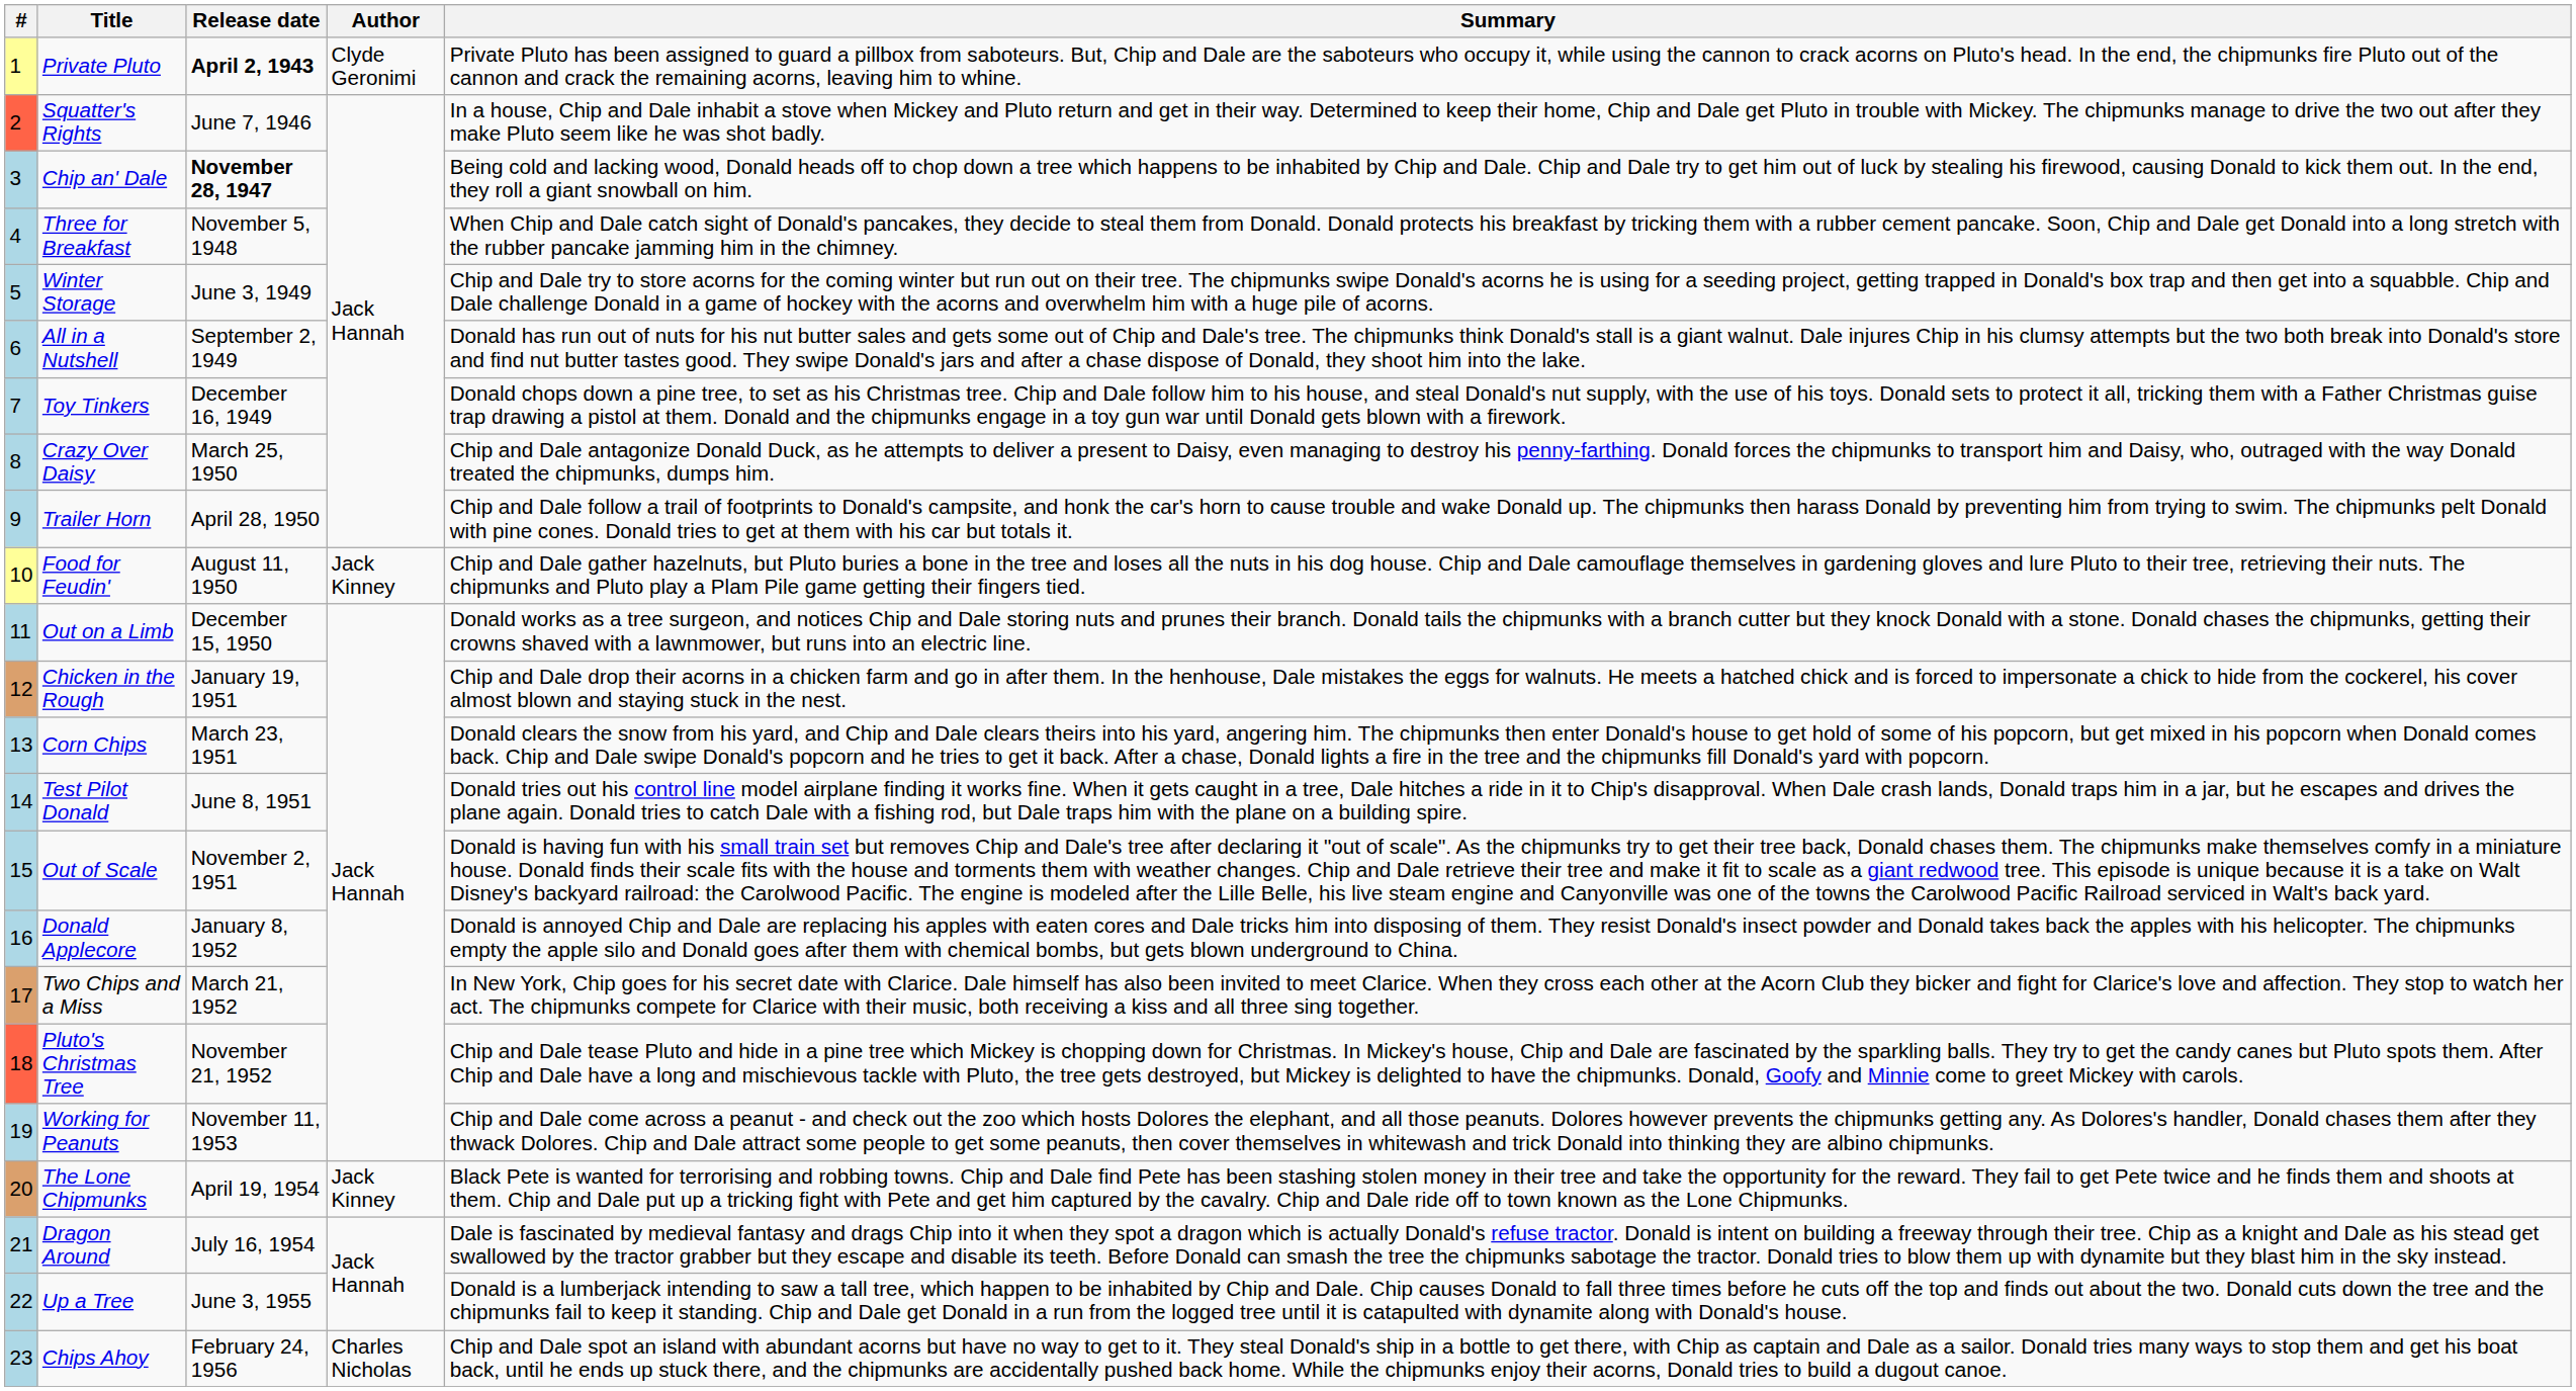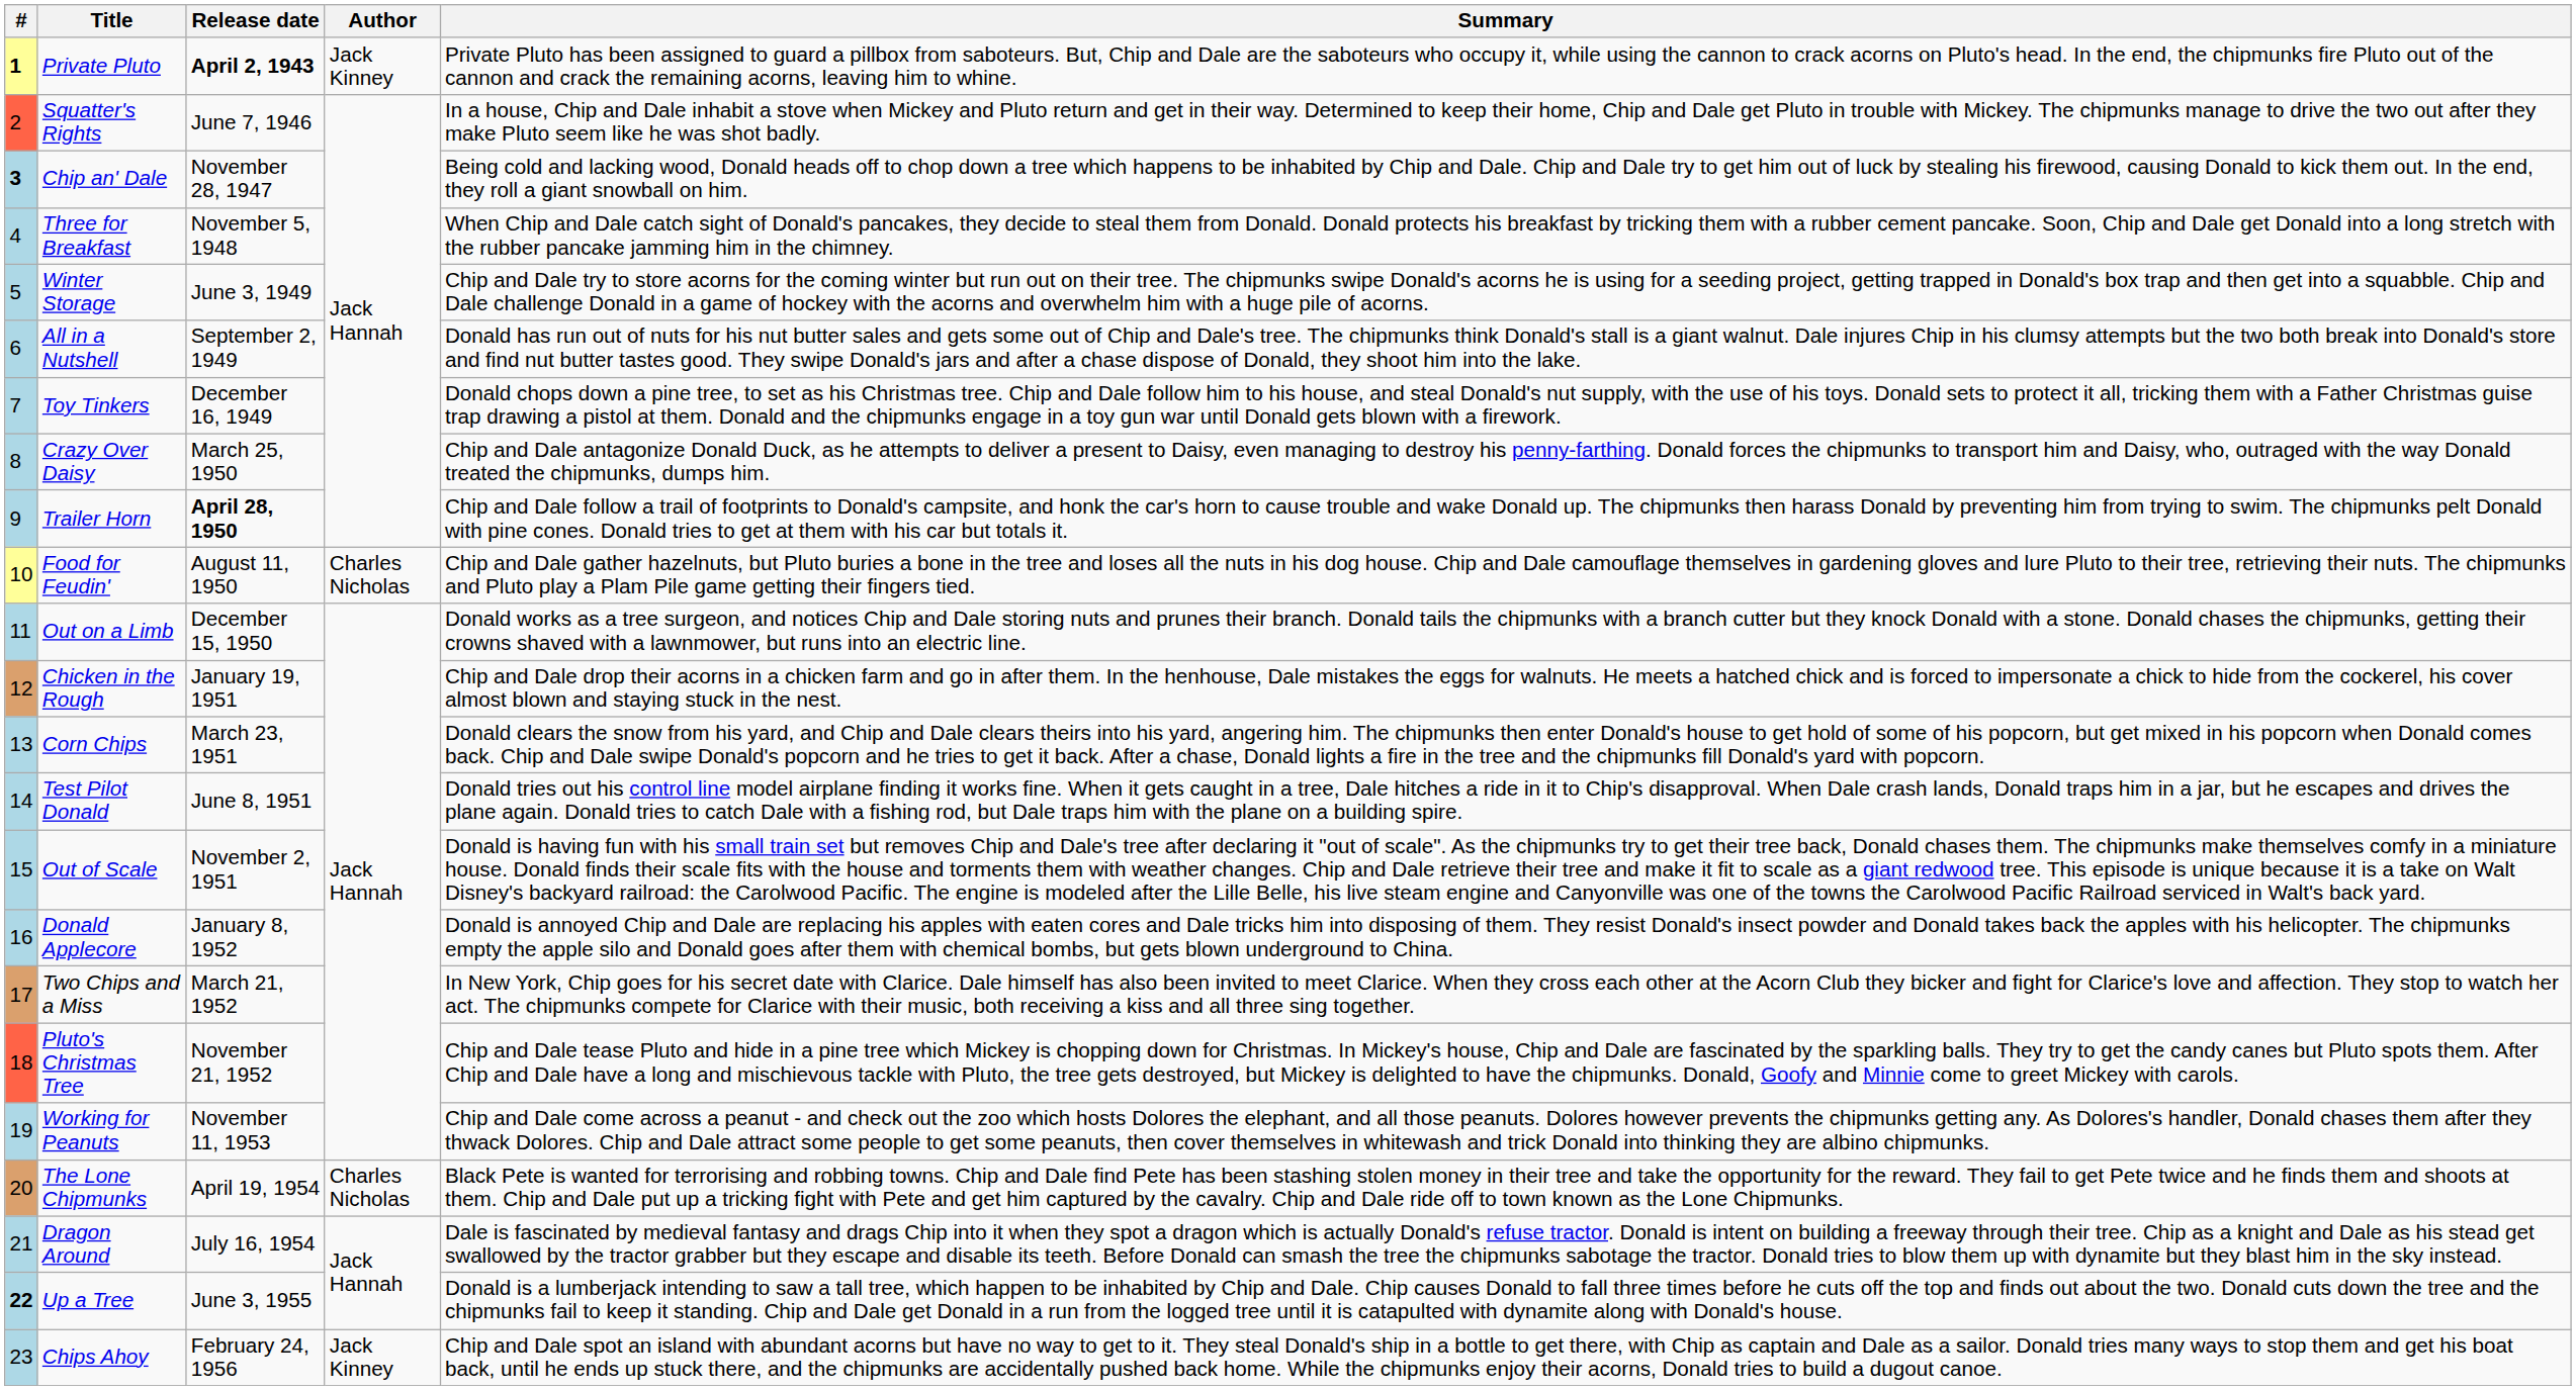 <table class="wikitable">
 <tr>
 <th>#</th>
 <th>Title</th>
 <th>Release date</th>
 <th>Author</th>
 <th>Summary</th>
 </tr>
 <tr>
-<td style="background:#FFFF99">1</td>
+<td style="background:#FFFF99"><strong>1</strong></td>
 <td><em><a href='#'>Private Pluto</a></em></td>
 <td><strong>April 2, 1943</strong></td>
-<td>Clyde Geronimi</td>
+<td>Jack Kinney</td>
 <td>Private Pluto has been assigned to guard a pillbox from saboteurs. But, Chip and Dale are the saboteurs who occupy it, while using the cannon to crack acorns on Pluto's head. In the end, the chipmunks fire Pluto out of the cannon and crack the remaining acorns, leaving him to whine.</td>
 </tr>
 <tr>
 <td style="background:tomato">2</td>
 <td><em><a href='#'>Squatter's Rights</a></em></td>
 <td>June 7, 1946</td>
 <td rowspan="8">Jack Hannah</td>
 <td>In a house, Chip and Dale inhabit a stove when Mickey and Pluto return and get in their way. Determined to keep their home, Chip and Dale get Pluto in trouble with Mickey. The chipmunks manage to drive the two out after they make Pluto seem like he was shot badly.</td>
 </tr>
 <tr>
-<td style="background:lightblue">3</td>
+<td style="background:lightblue"><strong>3</strong></td>
 <td><em><a href='#'>Chip an' Dale</a></em></td>
-<td><strong>November 28, 1947</strong></td>
+<td>November 28, 1947</td>
 <td>Being cold and lacking wood, Donald heads off to chop down a tree which happens to be inhabited by Chip and Dale. Chip and Dale try to get him out of luck by stealing his firewood, causing Donald to kick them out. In the end, they roll a giant snowball on him.</td>
 </tr>
 <tr>
 <td style="background:lightblue">4</td>
 <td><em><a href='#'>Three for Breakfast</a></em></td>
 <td>November 5, 1948</td>
 <td>When Chip and Dale catch sight of Donald's pancakes, they decide to steal them from Donald. Donald protects his breakfast by tricking them with a rubber cement pancake. Soon, Chip and Dale get Donald into a long stretch with the rubber pancake jamming him in the chimney.</td>
 </tr>
 <tr>
 <td style= "background:lightblue">5</td>
 <td><em><a href='#'>Winter Storage</a></em></td>
 <td>June 3, 1949</td>
 <td>Chip and Dale try to store acorns for the coming winter but run out on their tree. The chipmunks swipe Donald's acorns he is using for a seeding project, getting trapped in Donald's box trap and then get into a squabble. Chip and Dale challenge Donald in a game of hockey with the acorns and overwhelm him with a huge pile of acorns.</td>
 </tr>
 <tr>
 <td style="background:lightblue">6</td>
 <td><em><a href='#'>All in a Nutshell</a></em></td>
 <td>September 2, 1949</td>
 <td>Donald has run out of nuts for his nut butter sales and gets some out of Chip and Dale's tree. The chipmunks think Donald's stall is a giant walnut. Dale injures Chip in his clumsy attempts but the two both break into Donald's store and find nut butter tastes good. They swipe Donald's jars and after a chase dispose of Donald, they shoot him into the lake.</td>
 </tr>
 <tr>
 <td style="background:lightblue">7</td>
 <td><em><a href='#'>Toy Tinkers</a></em></td>
 <td>December 16, 1949</td>
 <td>Donald chops down a pine tree, to set as his Christmas tree. Chip and Dale follow him to his house, and steal Donald's nut supply, with the use of his toys. Donald sets to protect it all, tricking them with a Father Christmas guise trap drawing a pistol at them. Donald and the chipmunks engage in a toy gun war until Donald gets blown with a firework.</td>
 </tr>
 <tr>
 <td style="background:lightblue">8</td>
 <td><em><a href='#'>Crazy Over Daisy</a></em></td>
 <td>March 25, 1950</td>
 <td>Chip and Dale antagonize Donald Duck, as he attempts to deliver a present to Daisy, even managing to destroy his <a href='#'>penny-farthing</a>. Donald forces the chipmunks to transport him and Daisy, who, outraged with the way Donald treated the chipmunks, dumps him.</td>
 </tr>
 <tr>
 <td style="background:lightblue">9</td>
 <td><em><a href='#'>Trailer Horn</a></em></td>
-<td>April 28, 1950</td>
+<td><strong>April 28, 1950</strong></td>
 <td>Chip and Dale follow a trail of footprints to Donald's campsite, and honk the car's horn to cause trouble and wake Donald up. The chipmunks then harass Donald by preventing him from trying to swim. The chipmunks pelt Donald with pine cones. Donald tries to get at them with his car but totals it.</td>
 </tr>
 <tr>
 <td style="background:#FFFF99">10</td>
 <td><em><a href='#'>Food for Feudin'</a></em></td>
 <td>August 11, 1950</td>
-<td>Jack Kinney</td>
+<td>Charles Nicholas</td>
 <td>Chip and Dale gather hazelnuts, but Pluto buries a bone in the tree and loses all the nuts in his dog house. Chip and Dale camouflage themselves in gardening gloves and lure Pluto to their tree, retrieving their nuts. The chipmunks and Pluto play a Plam Pile game getting their fingers tied.</td>
 </tr>
 <tr>
 <td style="background:lightblue">11</td>
 <td><em><a href='#'>Out on a Limb</a></em></td>
 <td>December 15, 1950</td>
 <td rowspan="9">Jack Hannah</td>
 <td>Donald works as a tree surgeon, and notices Chip and Dale storing nuts and prunes their branch. Donald tails the chipmunks with a branch cutter but they knock Donald with a stone. Donald chases the chipmunks, getting their crowns shaved with a lawnmower, but runs into an electric line.</td>
 </tr>
 <tr>
 <td style="background:#DAA06D">12</td>
 <td><em><a href='#'>Chicken in the Rough</a></em></td>
 <td>January 19, 1951</td>
 <td>Chip and Dale drop their acorns in a chicken farm and go in after them. In the henhouse, Dale mistakes the eggs for walnuts. He meets a hatched chick and is forced to impersonate a chick to hide from the cockerel, his cover almost blown and staying stuck in the nest.</td>
 </tr>
 <tr>
 <td style="background:lightblue">13</td>
 <td><em><a href='#'>Corn Chips</a></em></td>
 <td>March 23, 1951</td>
 <td>Donald clears the snow from his yard, and Chip and Dale clears theirs into his yard, angering him. The chipmunks then enter Donald's house to get hold of some of his popcorn, but get mixed in his popcorn when Donald comes back. Chip and Dale swipe Donald's popcorn and he tries to get it back. After a chase, Donald lights a fire in the tree and the chipmunks fill Donald's yard with popcorn.</td>
 </tr>
 <tr>
 <td style="background:lightblue">14</td>
 <td><em><a href='#'>Test Pilot Donald</a></em></td>
 <td>June 8, 1951</td>
 <td>Donald tries out his <a href='#'>control line</a> model airplane finding it works fine. When it gets caught in a tree, Dale hitches a ride in it to Chip's disapproval. When Dale crash lands, Donald traps him in a jar, but he escapes and drives the plane again. Donald tries to catch Dale with a fishing rod, but Dale traps him with the plane on a building spire.</td>
 </tr>
 <tr>
 <td style="background:lightblue">15</td>
 <td><em><a href='#'>Out of Scale</a></em></td>
 <td>November 2, 1951</td>
 <td>Donald is having fun with his <a href='#'>small train set</a> but removes Chip and Dale's tree after declaring it "out of scale". As the chipmunks try to get their tree back, Donald chases them. The chipmunks make themselves comfy in a miniature house. Donald finds their scale fits with the house and torments them with weather changes. Chip and Dale retrieve their tree and make it fit to scale as a <a href='#'>giant redwood</a> tree. This episode is unique because it is a take on Walt Disney's backyard railroad: the Carolwood Pacific. The engine is modeled after the Lille Belle, his live steam engine and Canyonville was one of the towns the Carolwood Pacific Railroad serviced in Walt's back yard.</td>
 </tr>
 <tr>
 <td style="background:lightblue">16</td>
 <td><em><a href='#'>Donald Applecore</a></em></td>
 <td>January 8, 1952</td>
 <td>Donald is annoyed Chip and Dale are replacing his apples with eaten cores and Dale tricks him into disposing of them. They resist Donald's insect powder and Donald takes back the apples with his helicopter. The chipmunks empty the apple silo and Donald goes after them with chemical bombs, but gets blown underground to China.</td>
 </tr>
 <tr>
 <td style="background:#DAA06D">17</td>
 <td><em>Two Chips and a Miss</em></td>
 <td>March 21, 1952</td>
 <td>In New York, Chip goes for his secret date with Clarice. Dale himself has also been invited to meet Clarice. When they cross each other at the Acorn Club they bicker and fight for Clarice's love and affection. They stop to watch her act. The chipmunks compete for Clarice with their music, both receiving a kiss and all three sing together.</td>
 </tr>
 <tr>
 <td style="background:tomato">18</td>
 <td><em><a href='#'>Pluto's Christmas Tree</a></em></td>
 <td>November 21, 1952</td>
 <td>Chip and Dale tease Pluto and hide in a pine tree which Mickey is chopping down for Christmas. In Mickey's house, Chip and Dale are fascinated by the sparkling balls. They try to get the candy canes but Pluto spots them. After Chip and Dale have a long and mischievous tackle with Pluto, the tree gets destroyed, but Mickey is delighted to have the chipmunks. Donald, <a href='#'>Goofy</a> and <a href='#'>Minnie</a> come to greet Mickey with carols.</td>
 </tr>
 <tr>
 <td style="background:lightblue">19</td>
 <td><em><a href='#'>Working for Peanuts</a></em></td>
 <td>November 11, 1953</td>
 <td>Chip and Dale come across a peanut - and check out the zoo which hosts Dolores the elephant, and all those peanuts. Dolores however prevents the chipmunks getting any. As Dolores's handler, Donald chases them after they thwack Dolores. Chip and Dale attract some people to get some peanuts, then cover themselves in whitewash and trick Donald into thinking they are albino chipmunks.</td>
 </tr>
 <tr>
 <td style="background:#DAA06D">20</td>
 <td><em><a href='#'>The Lone Chipmunks</a></em></td>
 <td>April 19, 1954</td>
-<td>Jack Kinney</td>
+<td>Charles Nicholas</td>
 <td>Black Pete is wanted for terrorising and robbing towns. Chip and Dale find Pete has been stashing stolen money in their tree and take the opportunity for the reward. They fail to get Pete twice and he finds them and shoots at them. Chip and Dale put up a tricking fight with Pete and get him captured by the cavalry. Chip and Dale ride off to town known as the Lone Chipmunks.</td>
 </tr>
 <tr>
 <td style= "background:lightblue">21</td>
 <td><em><a href='#'>Dragon Around</a></em></td>
 <td>July 16, 1954</td>
 <td rowspan="2">Jack Hannah</td>
 <td>Dale is fascinated by medieval fantasy and drags Chip into it when they spot a dragon which is actually Donald's <a href='#'>refuse tractor</a>. Donald is intent on building a freeway through their tree. Chip as a knight and Dale as his stead get swallowed by the tractor grabber but they escape and disable its teeth. Before Donald can smash the tree the chipmunks sabotage the tractor. Donald tries to blow them up with dynamite but they blast him in the sky instead.</td>
 </tr>
 <tr>
-<td style= "background:lightblue">22</td>
+<td style= "background:lightblue"><strong>22</strong></td>
 <td><em><a href='#'>Up a Tree</a></em></td>
 <td>June 3, 1955</td>
 <td>Donald is a lumberjack intending to saw a tall tree, which happen to be inhabited by Chip and Dale. Chip causes Donald to fall three times before he cuts off the top and finds out about the two. Donald cuts down the tree and the chipmunks fail to keep it standing. Chip and Dale get Donald in a run from the logged tree until it is catapulted with dynamite along with Donald's house.</td>
 </tr>
 <tr>
 <td style="background:lightblue">23</td>
 <td><em><a href='#'>Chips Ahoy</a></em></td>
 <td>February 24, 1956</td>
-<td>Charles Nicholas</td>
+<td>Jack Kinney</td>
 <td>Chip and Dale spot an island with abundant acorns but have no way to get to it. They steal Donald's ship in a bottle to get there, with Chip as captain and Dale as a sailor. Donald tries many ways to stop them and get his boat back, until he ends up stuck there, and the chipmunks are accidentally pushed back home. While the chipmunks enjoy their acorns, Donald tries to build a dugout canoe.</td>
 </tr>
 </table>
